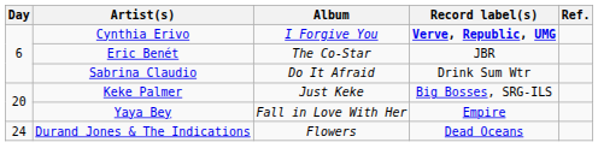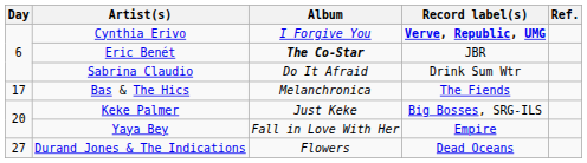 <table class="wikitable" style="text-align:center;">
 <tr>
 <th scope="col">Day</th>
 <th scope="col">Artist(s)</th>
 <th scope="col">Album</th>
 <th scope="col">Record label(s)</th>
 <th scope="col">Ref.</th>
 </tr>
 <tr>
 <td rowspan="3">6</td>
 <td><a href='#'>Cynthia Erivo</a></td>
 <td><em><a href='#'>I Forgive You</a></em></td>
 <td><strong><a href='#'>Verve</a>, <a href='#'>Republic</a>, <a href='#'>UMG</a></strong></td>
 <td></td>
 </tr>
 <tr>
 <td><a href='#'>Eric Benét</a></td>
-<td><em>The Co-Star</em></td>
+<td><strong><em>The Co-Star</em></strong></td>
 <td>JBR</td>
 <td></td>
 </tr>
 <tr>
 <td><a href='#'>Sabrina Claudio</a></td>
 <td><em>Do It Afraid</em></td>
 <td>Drink Sum Wtr</td>
+<td></td>
+</tr>
+<tr>
+<td>17</td>
+<td><a href='#'>Bas</a> & <a href='#'>The Hics</a></td>
+<td><em>Melanchronica</em></td>
+<td><a href='#'>The Fiends</a></td>
 <td></td>
 </tr>
 <tr>
 <td rowspan="2">20</td>
 <td><a href='#'>Keke Palmer</a></td>
 <td><em>Just Keke</em></td>
 <td><a href='#'>Big Bosses</a>, SRG-ILS</td>
 <td></td>
 </tr>
 <tr>
 <td><a href='#'>Yaya Bey</a></td>
 <td><em>Fall in Love With Her</em></td>
 <td><a href='#'>Empire</a></td>
 <td></td>
 </tr>
 <tr>
-<td>24</td>
+<td>27</td>
 <td><a href='#'>Durand Jones & The Indications</a></td>
 <td><em>Flowers</em></td>
 <td><a href='#'>Dead Oceans</a></td>
 <td></td>
 </tr>
 </table>
